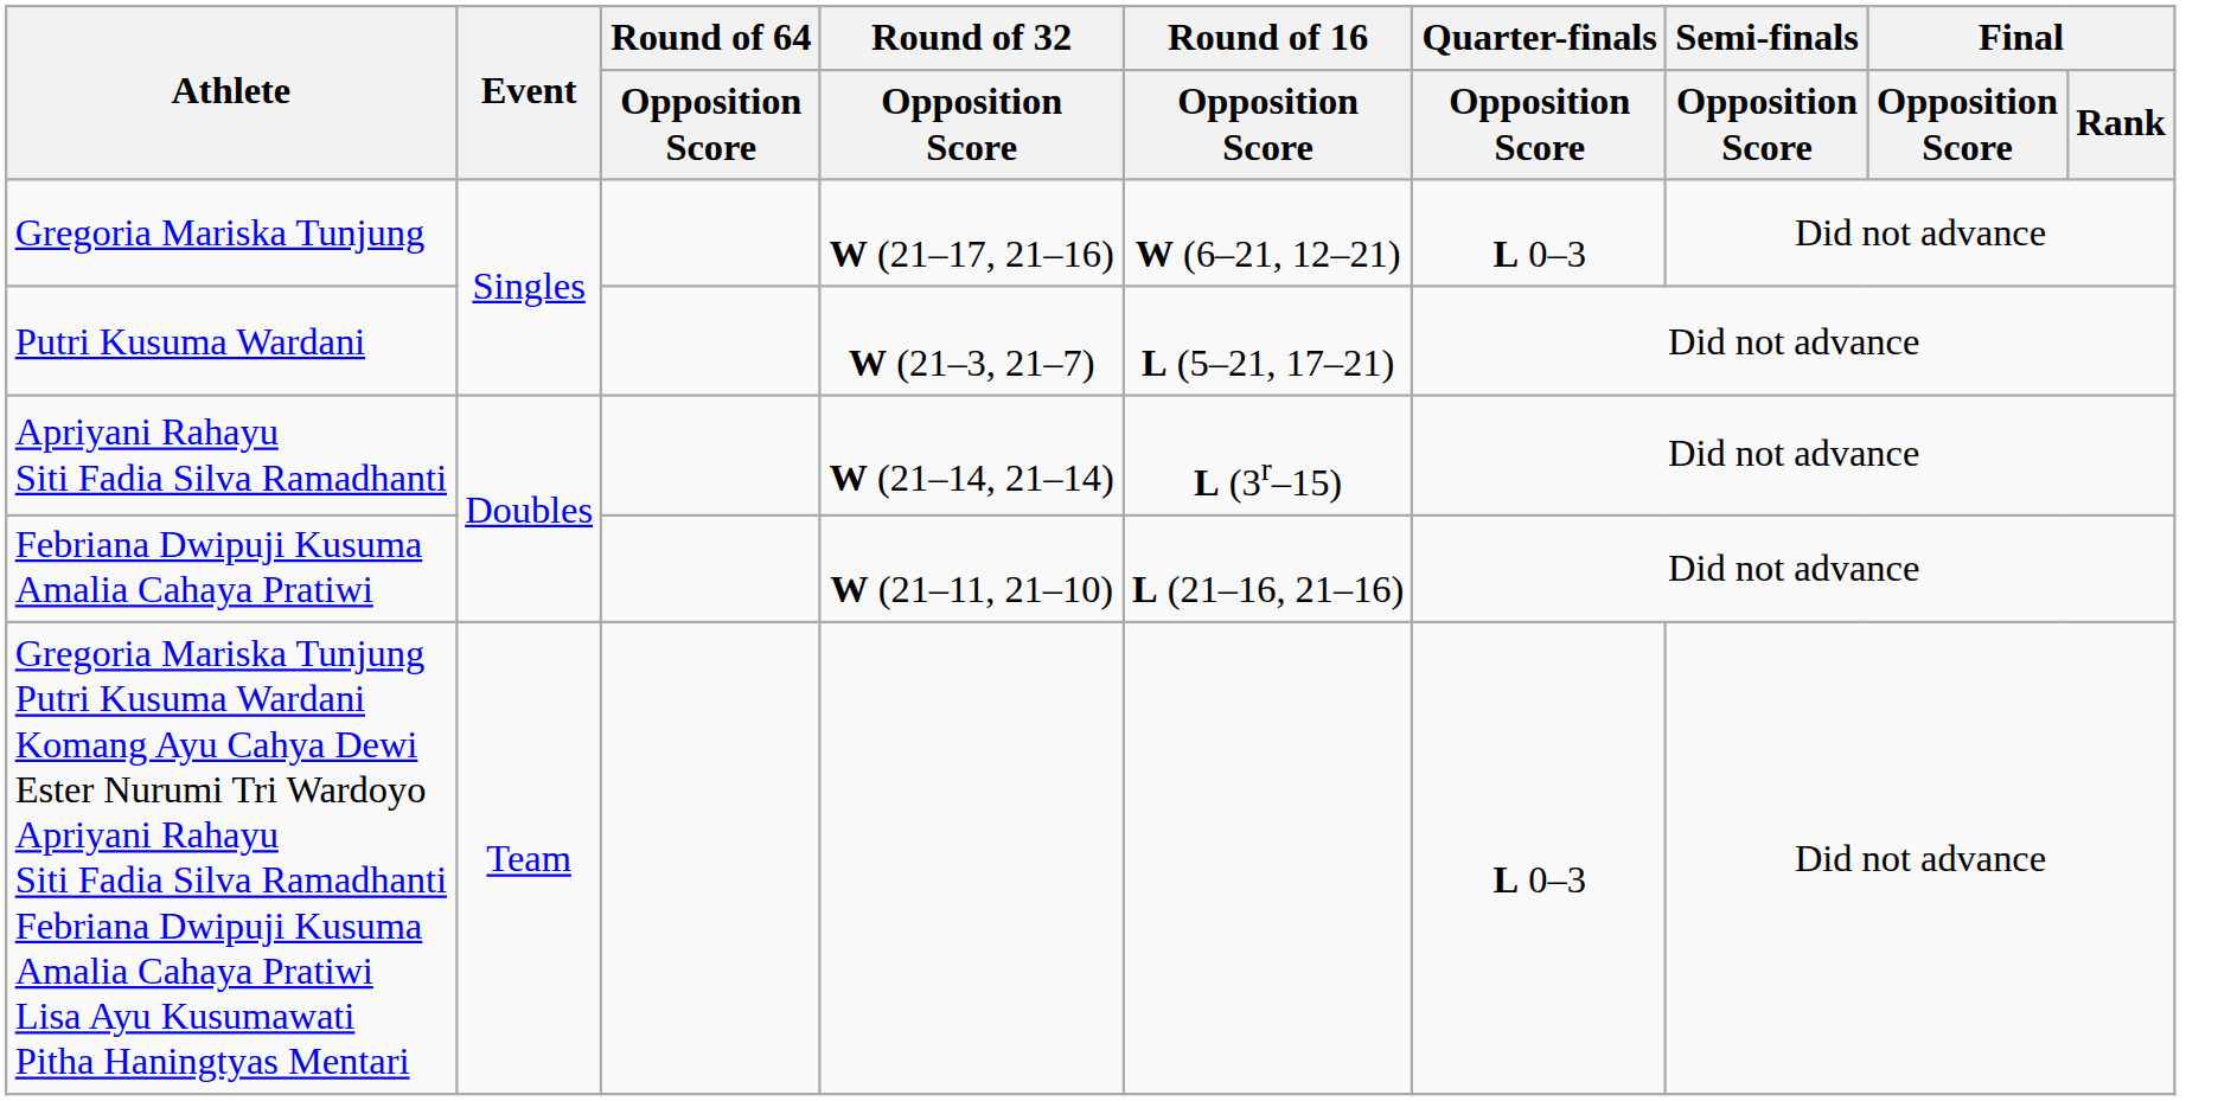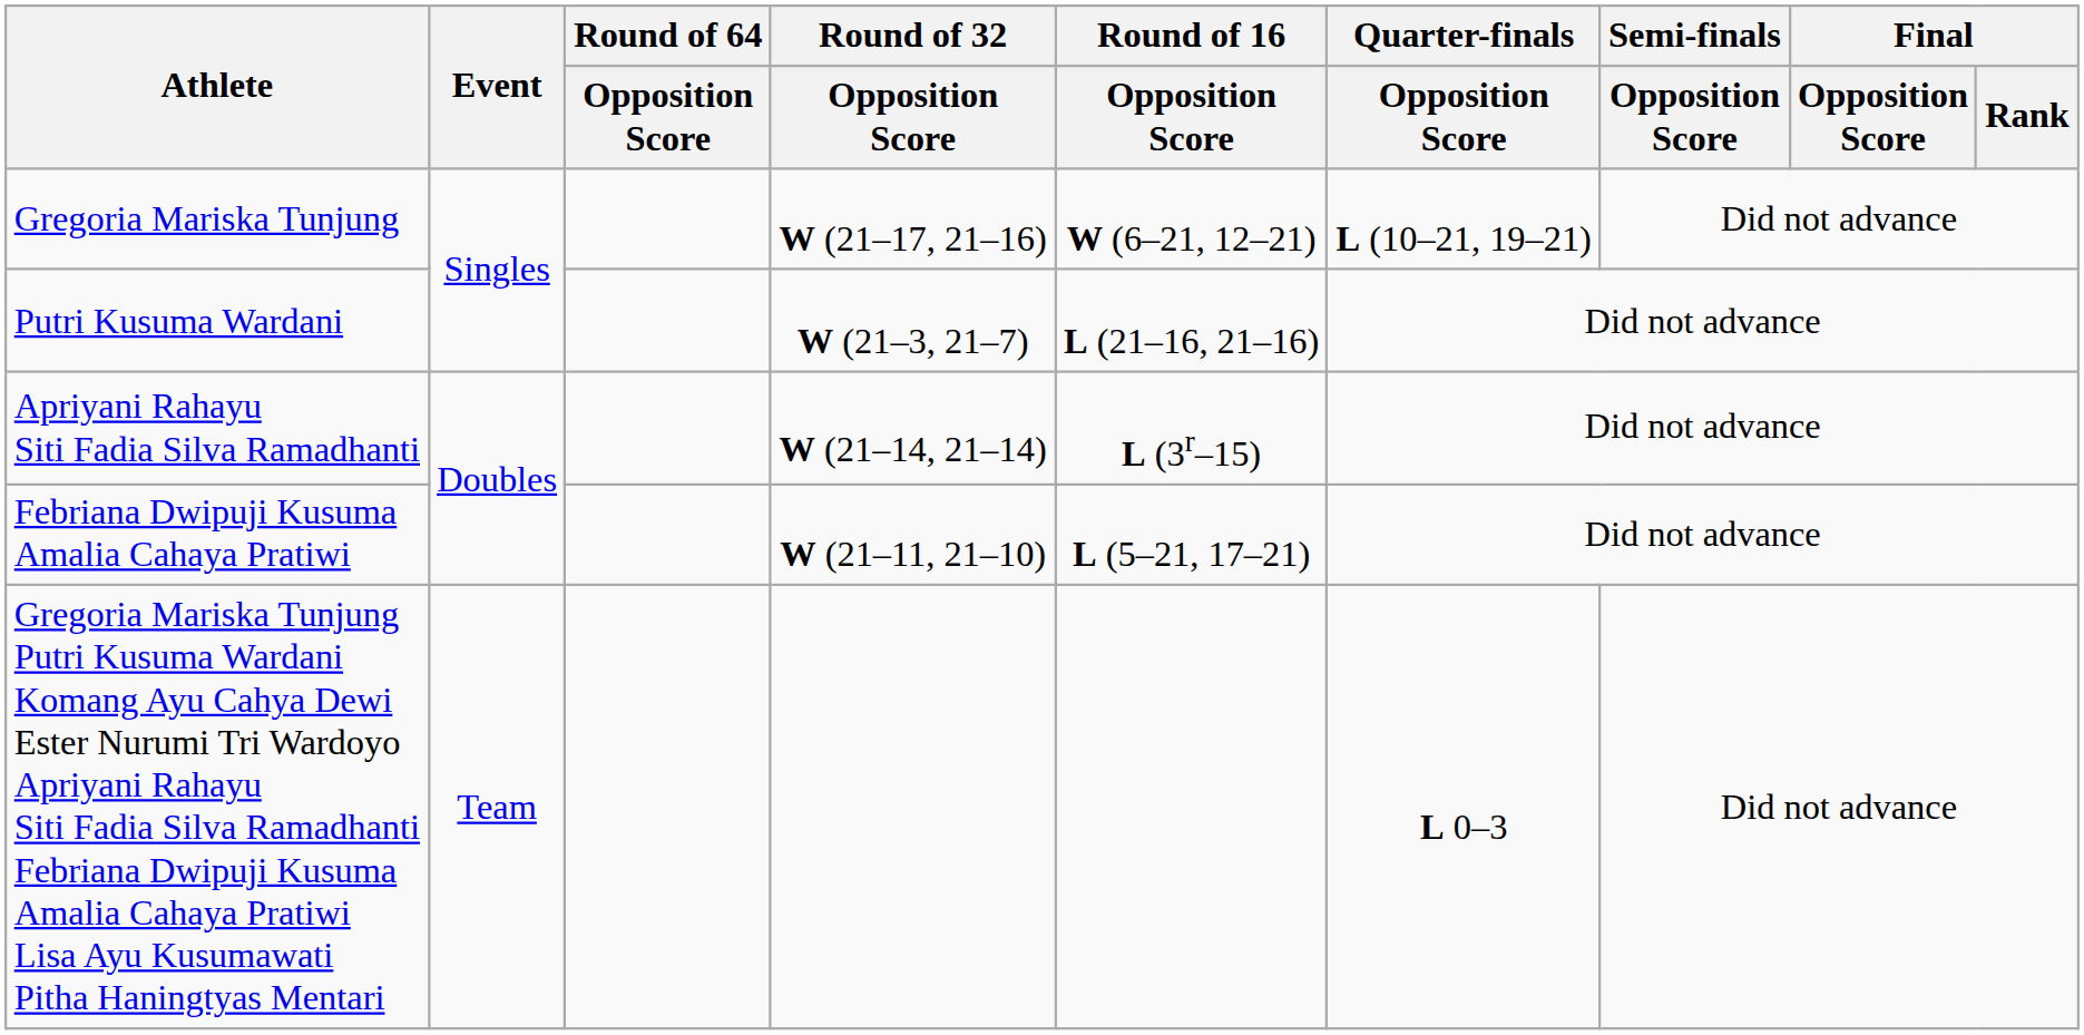 <table class=wikitable style="text-align:center; font-size:90%">
 <tr>
 <th rowspan="2">Athlete</th>
 <th rowspan="2">Event</th>
 <th>Round of 64</th>
 <th>Round of 32</th>
 <th>Round of 16</th>
 <th>Quarter-finals</th>
 <th>Semi-finals</th>
 <th colspan="2">Final</th>
 </tr>
 <tr>
 <th>Opposition<br>Score</th>
 <th>Opposition<br>Score</th>
 <th>Opposition<br>Score</th>
 <th>Opposition<br>Score</th>
 <th>Opposition<br>Score</th>
 <th>Opposition<br>Score</th>
 <th>Rank</th>
 </tr>
 <tr>
 <td align="left"><a href='#'>Gregoria Mariska Tunjung</a></td>
 <td rowspan="2"><a href='#'>Singles</a></td>
 <td></td>
 <td><br><strong>W</strong> (21–17, 21–16)</td>
 <td><br><strong>W</strong> (6–21, 12–21)</td>
-<td><br><strong>L</strong> 0–3</td>
+<td><br><strong>L</strong> (10–21, 19–21)</td>
 <td colspan="3">Did not advance</td>
 </tr>
 <tr>
 <td align="left"><a href='#'>Putri Kusuma Wardani</a></td>
 <td></td>
 <td><br><strong>W</strong> (21–3, 21–7)</td>
-<td><br><strong>L</strong> (5–21, 17–21)</td>
+<td><br><strong>L</strong> (21–16, 21–16)</td>
 <td colspan="4">Did not advance</td>
 </tr>
 <tr>
 <td align="left"><a href='#'>Apriyani Rahayu</a><br><a href='#'>Siti Fadia Silva Ramadhanti</a></td>
 <td rowspan="2"><a href='#'>Doubles</a></td>
 <td></td>
 <td><br><strong>W</strong> (21–14, 21–14)</td>
 <td><br><strong>L</strong> (3<sup>r</sup>–15)</td>
 <td colspan="4">Did not advance</td>
 </tr>
 <tr>
 <td align="left"><a href='#'>Febriana Dwipuji Kusuma</a><br><a href='#'>Amalia Cahaya Pratiwi</a></td>
 <td></td>
 <td><br><strong>W</strong> (21–11, 21–10)</td>
-<td><br><strong>L</strong> (21–16, 21–16)</td>
+<td><br><strong>L</strong> (5–21, 17–21)</td>
 <td colspan="4">Did not advance</td>
 </tr>
 <tr>
 <td align="left"><a href='#'>Gregoria Mariska Tunjung</a><br><a href='#'>Putri Kusuma Wardani</a><br><a href='#'>Komang Ayu Cahya Dewi</a><br>Ester Nurumi Tri Wardoyo<br><a href='#'>Apriyani Rahayu</a><br><a href='#'>Siti Fadia Silva Ramadhanti</a><br><a href='#'>Febriana Dwipuji Kusuma</a><br><a href='#'>Amalia Cahaya Pratiwi</a><br><a href='#'>Lisa Ayu Kusumawati</a><br><a href='#'>Pitha Haningtyas Mentari</a></td>
 <td><a href='#'>Team</a></td>
 <td></td>
 <td></td>
 <td></td>
 <td><br><strong>L</strong> 0–3</td>
 <td colspan="3">Did not advance</td>
 </tr>
 </table>
